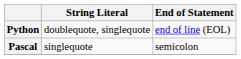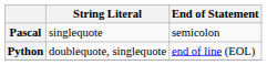 <table class="wikitable">
 <tr>
 <th></th>
 <th>String Literal</th>
 <th>End of Statement</th>
 </tr>
 <tr>
+<th>Pascal</th>
+<td>singlequote</td>
+<td>semicolon</td>
+</tr>
+<tr>
 <th>Python</th>
 <td>doublequote, singlequote</td>
 <td><a href='#'>end of line</a> (EOL)</td>
 </tr>
 <tr>
-<th>Pascal</th>
-<td>singlequote</td>
-<td>semicolon</td>
-</tr>
-<tr>
 </tr>
 </table>
